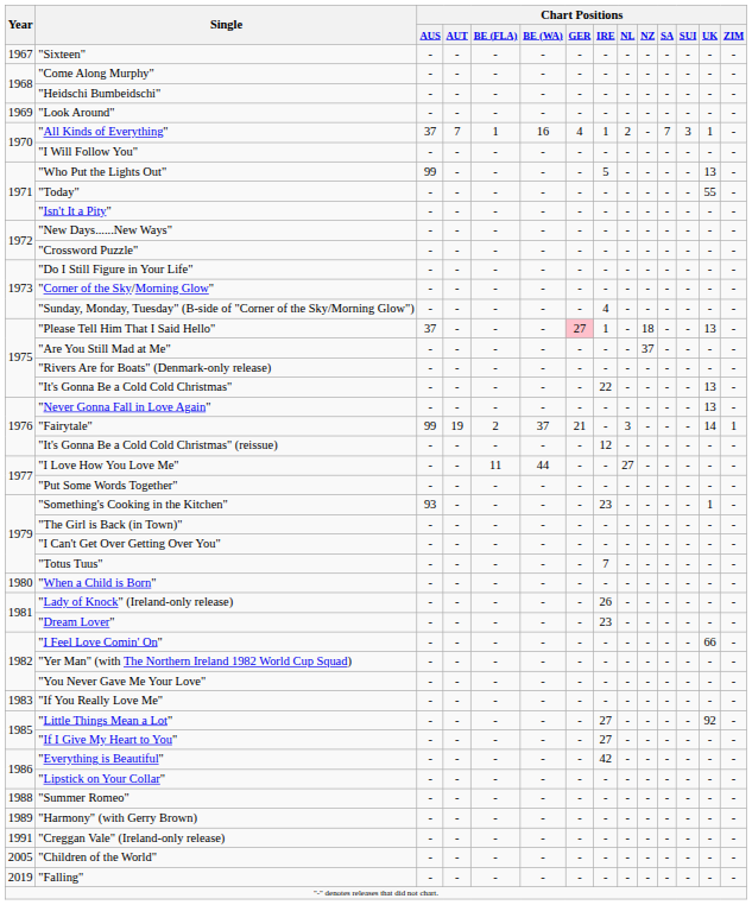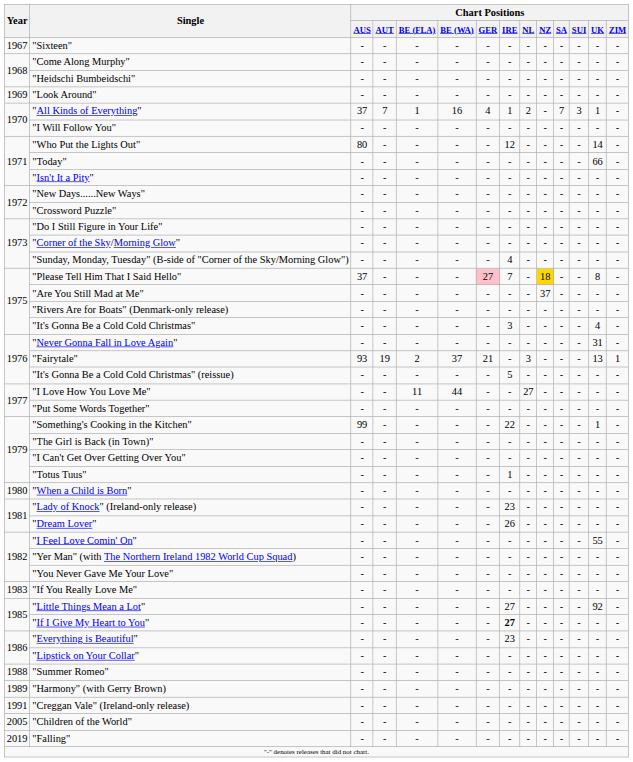 <table class="wikitable">
 <tr>
 <th rowspan="2">Year</th>
 <th rowspan="2">Single</th>
 <th colspan="12">Chart Positions</th>
 </tr>
 <tr>
 <th><small><a href='#'>AUS</a></small></th>
 <th><small><a href='#'>AUT</a></small></th>
 <th><small><a href='#'>BE (FLA)</a></small></th>
 <th><small><a href='#'>BE (WA)</a></small></th>
 <th><small><a href='#'>GER</a></small></th>
 <th><small><a href='#'>IRE</a></small></th>
 <th><small><a href='#'>NL</a></small></th>
 <th><small><a href='#'>NZ</a></small></th>
 <th><small><a href='#'>SA</a></small></th>
 <th><small><a href='#'>SUI</a></small></th>
 <th><small><a href='#'>UK</a></small></th>
 <th><small><a href='#'>ZIM</a></small></th>
 </tr>
 <tr>
 <td>1967</td>
 <td>"Sixteen"</td>
 <td style="text-align:center;">-</td>
 <td style="text-align:center;">-</td>
 <td style="text-align:center;">-</td>
 <td style="text-align:center;">-</td>
 <td style="text-align:center;">-</td>
 <td style="text-align:center;">-</td>
 <td style="text-align:center;">-</td>
 <td style="text-align:center;">-</td>
 <td style="text-align:center;">-</td>
 <td style="text-align:center;">-</td>
 <td style="text-align:center;">-</td>
 <td style="text-align:center;">-</td>
 </tr>
 <tr>
 <td rowspan="2">1968</td>
 <td>"Come Along Murphy"</td>
 <td style="text-align:center;">-</td>
 <td style="text-align:center;">-</td>
 <td style="text-align:center;">-</td>
 <td style="text-align:center;">-</td>
 <td style="text-align:center;">-</td>
 <td style="text-align:center;">-</td>
 <td style="text-align:center;">-</td>
 <td style="text-align:center;">-</td>
 <td style="text-align:center;">-</td>
 <td style="text-align:center;">-</td>
 <td style="text-align:center;">-</td>
 <td style="text-align:center;">-</td>
 </tr>
 <tr>
 <td>"Heidschi Bumbeidschi"</td>
 <td style="text-align:center;">-</td>
 <td style="text-align:center;">-</td>
 <td style="text-align:center;">-</td>
 <td style="text-align:center;">-</td>
 <td style="text-align:center;">-</td>
 <td style="text-align:center;">-</td>
 <td style="text-align:center;">-</td>
 <td style="text-align:center;">-</td>
 <td style="text-align:center;">-</td>
 <td style="text-align:center;">-</td>
 <td style="text-align:center;">-</td>
 <td style="text-align:center;">-</td>
 </tr>
 <tr>
 <td>1969</td>
 <td>"Look Around"</td>
 <td style="text-align:center;">-</td>
 <td style="text-align:center;">-</td>
 <td style="text-align:center;">-</td>
 <td style="text-align:center;">-</td>
 <td style="text-align:center;">-</td>
 <td style="text-align:center;">-</td>
 <td style="text-align:center;">-</td>
 <td style="text-align:center;">-</td>
 <td style="text-align:center;">-</td>
 <td style="text-align:center;">-</td>
 <td style="text-align:center;">-</td>
 <td style="text-align:center;">-</td>
 </tr>
 <tr>
 <td rowspan="2">1970</td>
 <td>"<a href='#'>All Kinds of Everything</a>"</td>
 <td style="text-align:center;">37</td>
 <td style="text-align:center;">7</td>
 <td style="text-align:center;">1</td>
 <td style="text-align:center;">16</td>
 <td style="text-align:center;">4</td>
 <td style="text-align:center;">1</td>
 <td style="text-align:center;">2</td>
 <td style="text-align:center;">-</td>
 <td style="text-align:center;">7</td>
 <td style="text-align:center;">3</td>
 <td style="text-align:center;">1</td>
 <td style="text-align:center;">-</td>
 </tr>
 <tr>
 <td>"I Will Follow You"</td>
 <td style="text-align:center;">-</td>
 <td style="text-align:center;">-</td>
 <td style="text-align:center;">-</td>
 <td style="text-align:center;">-</td>
 <td style="text-align:center;">-</td>
 <td style="text-align:center;">-</td>
 <td style="text-align:center;">-</td>
 <td style="text-align:center;">-</td>
 <td style="text-align:center;">-</td>
 <td style="text-align:center;">-</td>
 <td style="text-align:center;">-</td>
 <td style="text-align:center;">-</td>
 </tr>
 <tr>
 <td rowspan="3">1971</td>
 <td>"Who Put the Lights Out"</td>
-<td style="text-align:center;">99</td>
+<td style="text-align:center;">80</td>
 <td style="text-align:center;">-</td>
 <td style="text-align:center;">-</td>
 <td style="text-align:center;">-</td>
 <td style="text-align:center;">-</td>
-<td style="text-align:center;">5</td>
+<td style="text-align:center;">12</td>
 <td style="text-align:center;">-</td>
 <td style="text-align:center;">-</td>
 <td style="text-align:center;">-</td>
 <td style="text-align:center;">-</td>
-<td style="text-align:center;">13</td>
+<td style="text-align:center;">14</td>
 <td style="text-align:center;">-</td>
 </tr>
 <tr>
 <td>"Today"</td>
 <td style="text-align:center;">-</td>
 <td style="text-align:center;">-</td>
 <td style="text-align:center;">-</td>
 <td style="text-align:center;">-</td>
 <td style="text-align:center;">-</td>
 <td style="text-align:center;">-</td>
 <td style="text-align:center;">-</td>
 <td style="text-align:center;">-</td>
 <td style="text-align:center;">-</td>
 <td style="text-align:center;">-</td>
-<td style="text-align:center;">55</td>
+<td style="text-align:center;">66</td>
 <td style="text-align:center;">-</td>
 </tr>
 <tr>
 <td>"<a href='#'>Isn't It a Pity</a>"</td>
 <td style="text-align:center;">-</td>
 <td style="text-align:center;">-</td>
 <td style="text-align:center;">-</td>
 <td style="text-align:center;">-</td>
 <td style="text-align:center;">-</td>
 <td style="text-align:center;">-</td>
 <td style="text-align:center;">-</td>
 <td style="text-align:center;">-</td>
 <td style="text-align:center;">-</td>
 <td style="text-align:center;">-</td>
 <td style="text-align:center;">-</td>
 <td style="text-align:center;">-</td>
 </tr>
 <tr>
 <td rowspan="2">1972</td>
 <td>"New Days......New Ways"</td>
 <td style="text-align:center;">-</td>
 <td style="text-align:center;">-</td>
 <td style="text-align:center;">-</td>
 <td style="text-align:center;">-</td>
 <td style="text-align:center;">-</td>
 <td style="text-align:center;">-</td>
 <td style="text-align:center;">-</td>
 <td style="text-align:center;">-</td>
 <td style="text-align:center;">-</td>
 <td style="text-align:center;">-</td>
 <td style="text-align:center;">-</td>
 <td style="text-align:center;">-</td>
 </tr>
 <tr>
 <td>"Crossword Puzzle"</td>
 <td style="text-align:center;">-</td>
 <td style="text-align:center;">-</td>
 <td style="text-align:center;">-</td>
 <td style="text-align:center;">-</td>
 <td style="text-align:center;">-</td>
 <td style="text-align:center;">-</td>
 <td style="text-align:center;">-</td>
 <td style="text-align:center;">-</td>
 <td style="text-align:center;">-</td>
 <td style="text-align:center;">-</td>
 <td style="text-align:center;">-</td>
 <td style="text-align:center;">-</td>
 </tr>
 <tr>
 <td rowspan="3">1973</td>
 <td>"Do I Still Figure in Your Life"</td>
 <td style="text-align:center;">-</td>
 <td style="text-align:center;">-</td>
 <td style="text-align:center;">-</td>
 <td style="text-align:center;">-</td>
 <td style="text-align:center;">-</td>
 <td style="text-align:center;">-</td>
 <td style="text-align:center;">-</td>
 <td style="text-align:center;">-</td>
 <td style="text-align:center;">-</td>
 <td style="text-align:center;">-</td>
 <td style="text-align:center;">-</td>
 <td style="text-align:center;">-</td>
 </tr>
 <tr>
 <td>"<a href='#'>Corner of the Sky</a>/<a href='#'>Morning Glow</a>"</td>
 <td style="text-align:center;">-</td>
 <td style="text-align:center;">-</td>
 <td style="text-align:center;">-</td>
 <td style="text-align:center;">-</td>
 <td style="text-align:center;">-</td>
 <td style="text-align:center;">-</td>
 <td style="text-align:center;">-</td>
 <td style="text-align:center;">-</td>
 <td style="text-align:center;">-</td>
 <td style="text-align:center;">-</td>
 <td style="text-align:center;">-</td>
 <td style="text-align:center;">-</td>
 </tr>
 <tr>
 <td>"Sunday, Monday, Tuesday" (B-side of "Corner of the Sky/Morning Glow")</td>
 <td style="text-align:center;">-</td>
 <td style="text-align:center;">-</td>
 <td style="text-align:center;">-</td>
 <td style="text-align:center;">-</td>
 <td style="text-align:center;">-</td>
 <td style="text-align:center;">4</td>
 <td style="text-align:center;">-</td>
 <td style="text-align:center;">-</td>
 <td style="text-align:center;">-</td>
 <td style="text-align:center;">-</td>
 <td style="text-align:center;">-</td>
 <td style="text-align:center;">-</td>
 </tr>
 <tr>
 <td rowspan="4">1975</td>
 <td>"Please Tell Him That I Said Hello"</td>
 <td style="text-align:center;">37</td>
 <td style="text-align:center;">-</td>
 <td style="text-align:center;">-</td>
 <td style="text-align:center;">-</td>
 <td style="background: pink; text-align:center;">27</td>
-<td style="text-align:center;">1</td>
+<td style="text-align:center;">7</td>
 <td style="text-align:center;">-</td>
-<td style="text-align:center;">18</td>
+<td style="background: gold; text-align:center;">18</td>
 <td style="text-align:center;">-</td>
 <td style="text-align:center;">-</td>
-<td style="text-align:center;">13</td>
+<td style="text-align:center;">8</td>
 <td style="text-align:center;">-</td>
 </tr>
 <tr>
 <td>"Are You Still Mad at Me"</td>
 <td style="text-align:center;">-</td>
 <td style="text-align:center;">-</td>
 <td style="text-align:center;">-</td>
 <td style="text-align:center;">-</td>
 <td style="text-align:center;">-</td>
 <td style="text-align:center;">-</td>
 <td style="text-align:center;">-</td>
 <td style="text-align:center;">37</td>
 <td style="text-align:center;">-</td>
 <td style="text-align:center;">-</td>
 <td style="text-align:center;">-</td>
 <td style="text-align:center;">-</td>
 </tr>
 <tr>
 <td>"Rivers Are for Boats" (Denmark-only release)</td>
 <td style="text-align:center;">-</td>
 <td style="text-align:center;">-</td>
 <td style="text-align:center;">-</td>
 <td style="text-align:center;">-</td>
 <td style="text-align:center;">-</td>
 <td style="text-align:center;">-</td>
 <td style="text-align:center;">-</td>
 <td style="text-align:center;">-</td>
 <td style="text-align:center;">-</td>
 <td style="text-align:center;">-</td>
 <td style="text-align:center;">-</td>
 <td style="text-align:center;">-</td>
 </tr>
 <tr>
 <td>"It's Gonna Be a Cold Cold Christmas"</td>
 <td style="text-align:center;">-</td>
 <td style="text-align:center;">-</td>
 <td style="text-align:center;">-</td>
 <td style="text-align:center;">-</td>
 <td style="text-align:center;">-</td>
-<td style="text-align:center;">22</td>
+<td style="text-align:center;">3</td>
 <td style="text-align:center;">-</td>
 <td style="text-align:center;">-</td>
 <td style="text-align:center;">-</td>
 <td style="text-align:center;">-</td>
-<td style="text-align:center;">13</td>
+<td style="text-align:center;">4</td>
 <td style="text-align:center;">-</td>
 </tr>
 <tr>
 <td rowspan="3">1976</td>
 <td>"<a href='#'>Never Gonna Fall in Love Again</a>"</td>
 <td style="text-align:center;">-</td>
 <td style="text-align:center;">-</td>
 <td style="text-align:center;">-</td>
 <td style="text-align:center;">-</td>
 <td style="text-align:center;">-</td>
 <td style="text-align:center;">-</td>
 <td style="text-align:center;">-</td>
 <td style="text-align:center;">-</td>
 <td style="text-align:center;">-</td>
 <td style="text-align:center;">-</td>
-<td style="text-align:center;">13</td>
+<td style="text-align:center;">31</td>
 <td style="text-align:center;">-</td>
 </tr>
 <tr>
 <td>"Fairytale"</td>
-<td style="text-align:center;">99</td>
+<td style="text-align:center;">93</td>
 <td style="text-align:center;">19</td>
 <td style="text-align:center;">2</td>
 <td style="text-align:center;">37</td>
 <td style="text-align:center;">21</td>
 <td style="text-align:center;">-</td>
 <td style="text-align:center;">3</td>
 <td style="text-align:center;">-</td>
 <td style="text-align:center;">-</td>
 <td style="text-align:center;">-</td>
-<td style="text-align:center;">14</td>
+<td style="text-align:center;">13</td>
 <td style="text-align:center;">1</td>
 </tr>
 <tr>
 <td>"It's Gonna Be a Cold Cold Christmas" (reissue)</td>
 <td style="text-align:center;">-</td>
 <td style="text-align:center;">-</td>
 <td style="text-align:center;">-</td>
 <td style="text-align:center;">-</td>
 <td style="text-align:center;">-</td>
-<td style="text-align:center;">12</td>
+<td style="text-align:center;">5</td>
 <td style="text-align:center;">-</td>
 <td style="text-align:center;">-</td>
 <td style="text-align:center;">-</td>
 <td style="text-align:center;">-</td>
 <td style="text-align:center;">-</td>
 <td style="text-align:center;">-</td>
 </tr>
 <tr>
 <td rowspan="2">1977</td>
 <td>"I Love How You Love Me"</td>
 <td style="text-align:center;">-</td>
 <td style="text-align:center;">-</td>
 <td style="text-align:center;">11</td>
 <td style="text-align:center;">44</td>
 <td style="text-align:center;">-</td>
 <td style="text-align:center;">-</td>
 <td style="text-align:center;">27</td>
 <td style="text-align:center;">-</td>
 <td style="text-align:center;">-</td>
 <td style="text-align:center;">-</td>
 <td style="text-align:center;">-</td>
 <td style="text-align:center;">-</td>
 </tr>
 <tr>
 <td>"Put Some Words Together"</td>
 <td style="text-align:center;">-</td>
 <td style="text-align:center;">-</td>
 <td style="text-align:center;">-</td>
 <td style="text-align:center;">-</td>
 <td style="text-align:center;">-</td>
 <td style="text-align:center;">-</td>
 <td style="text-align:center;">-</td>
 <td style="text-align:center;">-</td>
 <td style="text-align:center;">-</td>
 <td style="text-align:center;">-</td>
 <td style="text-align:center;">-</td>
 <td style="text-align:center;">-</td>
 </tr>
 <tr>
 <td rowspan="4">1979</td>
 <td>"Something's Cooking in the Kitchen"</td>
-<td style="text-align:center;">93</td>
+<td style="text-align:center;">99</td>
 <td style="text-align:center;">-</td>
 <td style="text-align:center;">-</td>
 <td style="text-align:center;">-</td>
 <td style="text-align:center;">-</td>
-<td style="text-align:center;">23</td>
+<td style="text-align:center;">22</td>
 <td style="text-align:center;">-</td>
 <td style="text-align:center;">-</td>
 <td style="text-align:center;">-</td>
 <td style="text-align:center;">-</td>
 <td style="text-align:center;">1</td>
 <td style="text-align:center;">-</td>
 </tr>
 <tr>
 <td>"The Girl is Back (in Town)"</td>
 <td style="text-align:center;">-</td>
 <td style="text-align:center;">-</td>
 <td style="text-align:center;">-</td>
 <td style="text-align:center;">-</td>
 <td style="text-align:center;">-</td>
 <td style="text-align:center;">-</td>
 <td style="text-align:center;">-</td>
 <td style="text-align:center;">-</td>
 <td style="text-align:center;">-</td>
 <td style="text-align:center;">-</td>
 <td style="text-align:center;">-</td>
 <td style="text-align:center;">-</td>
 </tr>
 <tr>
 <td>"I Can't Get Over Getting Over You"</td>
 <td style="text-align:center;">-</td>
 <td style="text-align:center;">-</td>
 <td style="text-align:center;">-</td>
 <td style="text-align:center;">-</td>
 <td style="text-align:center;">-</td>
 <td style="text-align:center;">-</td>
 <td style="text-align:center;">-</td>
 <td style="text-align:center;">-</td>
 <td style="text-align:center;">-</td>
 <td style="text-align:center;">-</td>
 <td style="text-align:center;">-</td>
 <td style="text-align:center;">-</td>
 </tr>
 <tr>
 <td>"Totus Tuus"</td>
 <td style="text-align:center;">-</td>
 <td style="text-align:center;">-</td>
 <td style="text-align:center;">-</td>
 <td style="text-align:center;">-</td>
 <td style="text-align:center;">-</td>
-<td style="text-align:center;">7</td>
+<td style="text-align:center;">1</td>
 <td style="text-align:center;">-</td>
 <td style="text-align:center;">-</td>
 <td style="text-align:center;">-</td>
 <td style="text-align:center;">-</td>
 <td style="text-align:center;">-</td>
 <td style="text-align:center;">-</td>
 </tr>
 <tr>
 <td>1980</td>
 <td>"<a href='#'>When a Child is Born</a>"</td>
 <td style="text-align:center;">-</td>
 <td style="text-align:center;">-</td>
 <td style="text-align:center;">-</td>
 <td style="text-align:center;">-</td>
 <td style="text-align:center;">-</td>
 <td style="text-align:center;">-</td>
 <td style="text-align:center;">-</td>
 <td style="text-align:center;">-</td>
 <td style="text-align:center;">-</td>
 <td style="text-align:center;">-</td>
 <td style="text-align:center;">-</td>
 <td style="text-align:center;">-</td>
 </tr>
 <tr>
 <td rowspan="2">1981</td>
 <td>"<a href='#'>Lady of Knock</a>" (Ireland-only release)</td>
 <td style="text-align:center;">-</td>
 <td style="text-align:center;">-</td>
 <td style="text-align:center;">-</td>
 <td style="text-align:center;">-</td>
 <td style="text-align:center;">-</td>
-<td style="text-align:center;">26</td>
+<td style="text-align:center;">23</td>
 <td style="text-align:center;">-</td>
 <td style="text-align:center;">-</td>
 <td style="text-align:center;">-</td>
 <td style="text-align:center;">-</td>
 <td style="text-align:center;">-</td>
 <td style="text-align:center;">-</td>
 </tr>
 <tr>
 <td>"<a href='#'>Dream Lover</a>"</td>
 <td style="text-align:center;">-</td>
 <td style="text-align:center;">-</td>
 <td style="text-align:center;">-</td>
 <td style="text-align:center;">-</td>
 <td style="text-align:center;">-</td>
-<td style="text-align:center;">23</td>
+<td style="text-align:center;">26</td>
 <td style="text-align:center;">-</td>
 <td style="text-align:center;">-</td>
 <td style="text-align:center;">-</td>
 <td style="text-align:center;">-</td>
 <td style="text-align:center;">-</td>
 <td style="text-align:center;">-</td>
 </tr>
 <tr>
 <td rowspan="3">1982</td>
 <td>"<a href='#'>I Feel Love Comin' On</a>"</td>
 <td style="text-align:center;">-</td>
 <td style="text-align:center;">-</td>
 <td style="text-align:center;">-</td>
 <td style="text-align:center;">-</td>
 <td style="text-align:center;">-</td>
 <td style="text-align:center;">-</td>
 <td style="text-align:center;">-</td>
 <td style="text-align:center;">-</td>
 <td style="text-align:center;">-</td>
 <td style="text-align:center;">-</td>
-<td style="text-align:center;">66</td>
+<td style="text-align:center;">55</td>
 <td style="text-align:center;">-</td>
 </tr>
 <tr>
 <td>"Yer Man" (with <a href='#'>The Northern Ireland 1982 World Cup Squad</a>)</td>
 <td style="text-align:center;">-</td>
 <td style="text-align:center;">-</td>
 <td style="text-align:center;">-</td>
 <td style="text-align:center;">-</td>
 <td style="text-align:center;">-</td>
 <td style="text-align:center;">-</td>
 <td style="text-align:center;">-</td>
 <td style="text-align:center;">-</td>
 <td style="text-align:center;">-</td>
 <td style="text-align:center;">-</td>
 <td style="text-align:center;">-</td>
 <td style="text-align:center;">-</td>
 </tr>
 <tr>
 <td>"You Never Gave Me Your Love"</td>
 <td style="text-align:center;">-</td>
 <td style="text-align:center;">-</td>
 <td style="text-align:center;">-</td>
 <td style="text-align:center;">-</td>
 <td style="text-align:center;">-</td>
 <td style="text-align:center;">-</td>
 <td style="text-align:center;">-</td>
 <td style="text-align:center;">-</td>
 <td style="text-align:center;">-</td>
 <td style="text-align:center;">-</td>
 <td style="text-align:center;">-</td>
 <td style="text-align:center;">-</td>
 </tr>
 <tr>
 <td>1983</td>
 <td>"If You Really Love Me"</td>
 <td style="text-align:center;">-</td>
 <td style="text-align:center;">-</td>
 <td style="text-align:center;">-</td>
 <td style="text-align:center;">-</td>
 <td style="text-align:center;">-</td>
 <td style="text-align:center;">-</td>
 <td style="text-align:center;">-</td>
 <td style="text-align:center;">-</td>
 <td style="text-align:center;">-</td>
 <td style="text-align:center;">-</td>
 <td style="text-align:center;">-</td>
 <td style="text-align:center;">-</td>
 </tr>
 <tr>
 <td rowspan="2">1985</td>
 <td>"<a href='#'>Little Things Mean a Lot</a>"</td>
 <td style="text-align:center;">-</td>
 <td style="text-align:center;">-</td>
 <td style="text-align:center;">-</td>
 <td style="text-align:center;">-</td>
 <td style="text-align:center;">-</td>
 <td style="text-align:center;">27</td>
 <td style="text-align:center;">-</td>
 <td style="text-align:center;">-</td>
 <td style="text-align:center;">-</td>
 <td style="text-align:center;">-</td>
 <td style="text-align:center;">92</td>
 <td style="text-align:center;">-</td>
 </tr>
 <tr>
 <td>"<a href='#'>If I Give My Heart to You</a>"</td>
 <td style="text-align:center;">-</td>
 <td style="text-align:center;">-</td>
 <td style="text-align:center;">-</td>
 <td style="text-align:center;">-</td>
 <td style="text-align:center;">-</td>
-<td style="text-align:center;">27</td>
+<td style="text-align:center;"><strong>27</strong></td>
 <td style="text-align:center;">-</td>
 <td style="text-align:center;">-</td>
 <td style="text-align:center;">-</td>
 <td style="text-align:center;">-</td>
 <td style="text-align:center;">-</td>
 <td style="text-align:center;">-</td>
 </tr>
 <tr>
 <td rowspan="2">1986</td>
 <td>"<a href='#'>Everything is Beautiful</a>"</td>
 <td style="text-align:center;">-</td>
 <td style="text-align:center;">-</td>
 <td style="text-align:center;">-</td>
 <td style="text-align:center;">-</td>
 <td style="text-align:center;">-</td>
-<td style="text-align:center;">42</td>
+<td style="text-align:center;">23</td>
 <td style="text-align:center;">-</td>
 <td style="text-align:center;">-</td>
 <td style="text-align:center;">-</td>
 <td style="text-align:center;">-</td>
 <td style="text-align:center;">-</td>
 <td style="text-align:center;">-</td>
 </tr>
 <tr>
 <td>"<a href='#'>Lipstick on Your Collar</a>"</td>
 <td style="text-align:center;">-</td>
 <td style="text-align:center;">-</td>
 <td style="text-align:center;">-</td>
 <td style="text-align:center;">-</td>
 <td style="text-align:center;">-</td>
 <td style="text-align:center;">-</td>
 <td style="text-align:center;">-</td>
 <td style="text-align:center;">-</td>
 <td style="text-align:center;">-</td>
 <td style="text-align:center;">-</td>
 <td style="text-align:center;">-</td>
 <td style="text-align:center;">-</td>
 </tr>
 <tr>
 <td>1988</td>
 <td>"Summer Romeo"</td>
 <td style="text-align:center;">-</td>
 <td style="text-align:center;">-</td>
 <td style="text-align:center;">-</td>
 <td style="text-align:center;">-</td>
 <td style="text-align:center;">-</td>
 <td style="text-align:center;">-</td>
 <td style="text-align:center;">-</td>
 <td style="text-align:center;">-</td>
 <td style="text-align:center;">-</td>
 <td style="text-align:center;">-</td>
 <td style="text-align:center;">-</td>
 <td style="text-align:center;">-</td>
 </tr>
 <tr>
 <td>1989</td>
 <td>"Harmony" (with Gerry Brown)</td>
 <td style="text-align:center;">-</td>
 <td style="text-align:center;">-</td>
 <td style="text-align:center;">-</td>
 <td style="text-align:center;">-</td>
 <td style="text-align:center;">-</td>
 <td style="text-align:center;">-</td>
 <td style="text-align:center;">-</td>
 <td style="text-align:center;">-</td>
 <td style="text-align:center;">-</td>
 <td style="text-align:center;">-</td>
 <td style="text-align:center;">-</td>
 <td style="text-align:center;">-</td>
 </tr>
 <tr>
 <td>1991</td>
 <td>"Creggan Vale" (Ireland-only release)</td>
 <td style="text-align:center;">-</td>
 <td style="text-align:center;">-</td>
 <td style="text-align:center;">-</td>
 <td style="text-align:center;">-</td>
 <td style="text-align:center;">-</td>
 <td style="text-align:center;">-</td>
 <td style="text-align:center;">-</td>
 <td style="text-align:center;">-</td>
 <td style="text-align:center;">-</td>
 <td style="text-align:center;">-</td>
 <td style="text-align:center;">-</td>
 <td style="text-align:center;">-</td>
 </tr>
 <tr>
 <td>2005</td>
 <td>"Children of the World"</td>
 <td style="text-align:center;">-</td>
 <td style="text-align:center;">-</td>
 <td style="text-align:center;">-</td>
 <td style="text-align:center;">-</td>
 <td style="text-align:center;">-</td>
 <td style="text-align:center;">-</td>
 <td style="text-align:center;">-</td>
 <td style="text-align:center;">-</td>
 <td style="text-align:center;">-</td>
 <td style="text-align:center;">-</td>
 <td style="text-align:center;">-</td>
 <td style="text-align:center;">-</td>
 </tr>
 <tr>
 <td>2019</td>
 <td>"Falling"</td>
 <td style="text-align:center;">-</td>
 <td style="text-align:center;">-</td>
 <td style="text-align:center;">-</td>
 <td style="text-align:center;">-</td>
 <td style="text-align:center;">-</td>
 <td style="text-align:center;">-</td>
 <td style="text-align:center;">-</td>
 <td style="text-align:center;">-</td>
 <td style="text-align:center;">-</td>
 <td style="text-align:center;">-</td>
 <td style="text-align:center;">-</td>
 <td style="text-align:center;">-</td>
 </tr>
 <tr>
 <td align="center" colspan="14" style="font-size: 8pt">"-" denotes releases that did not chart.</td>
 </tr>
 </table>
